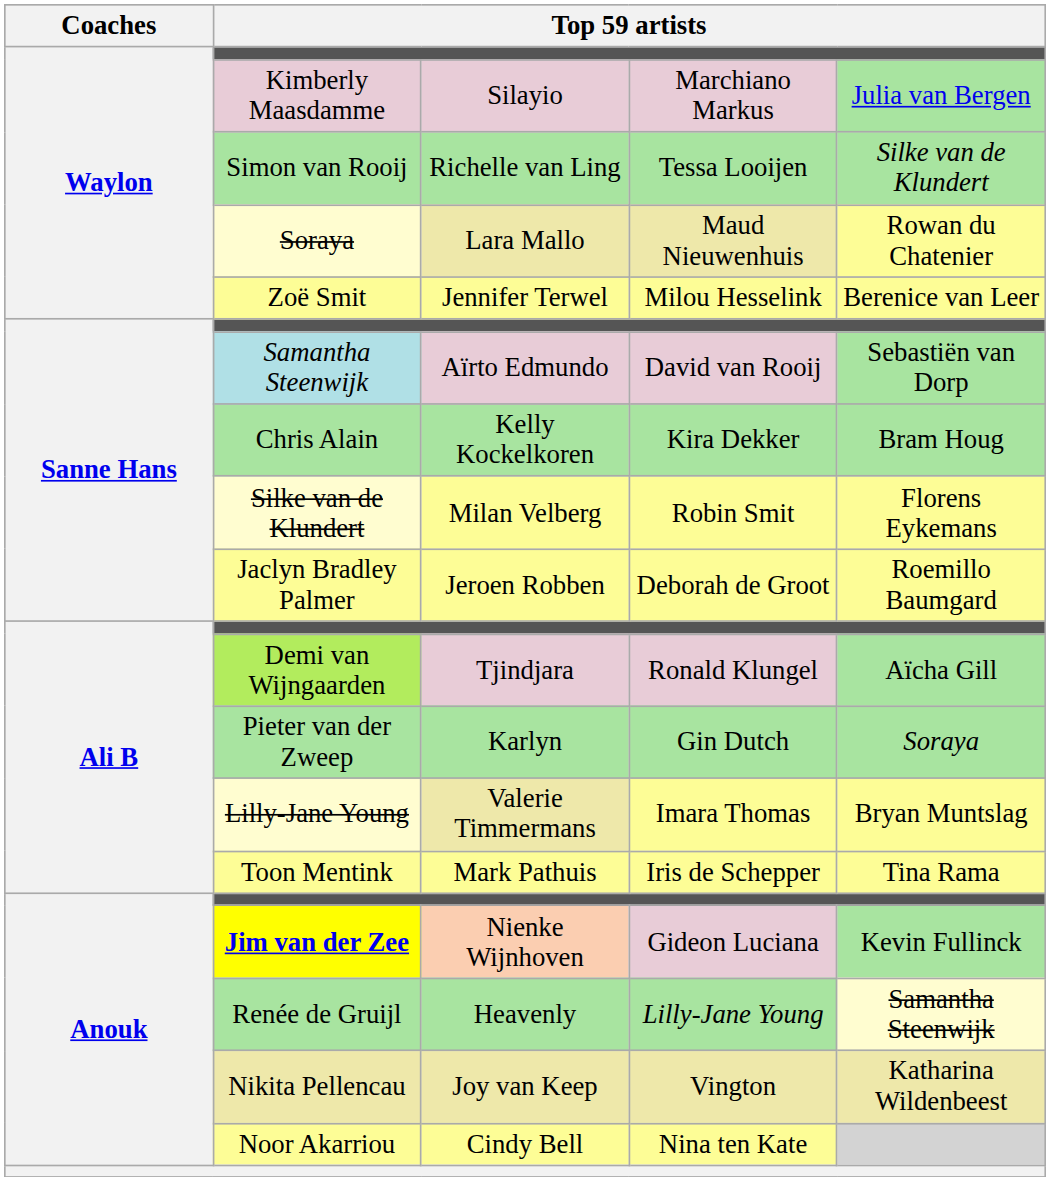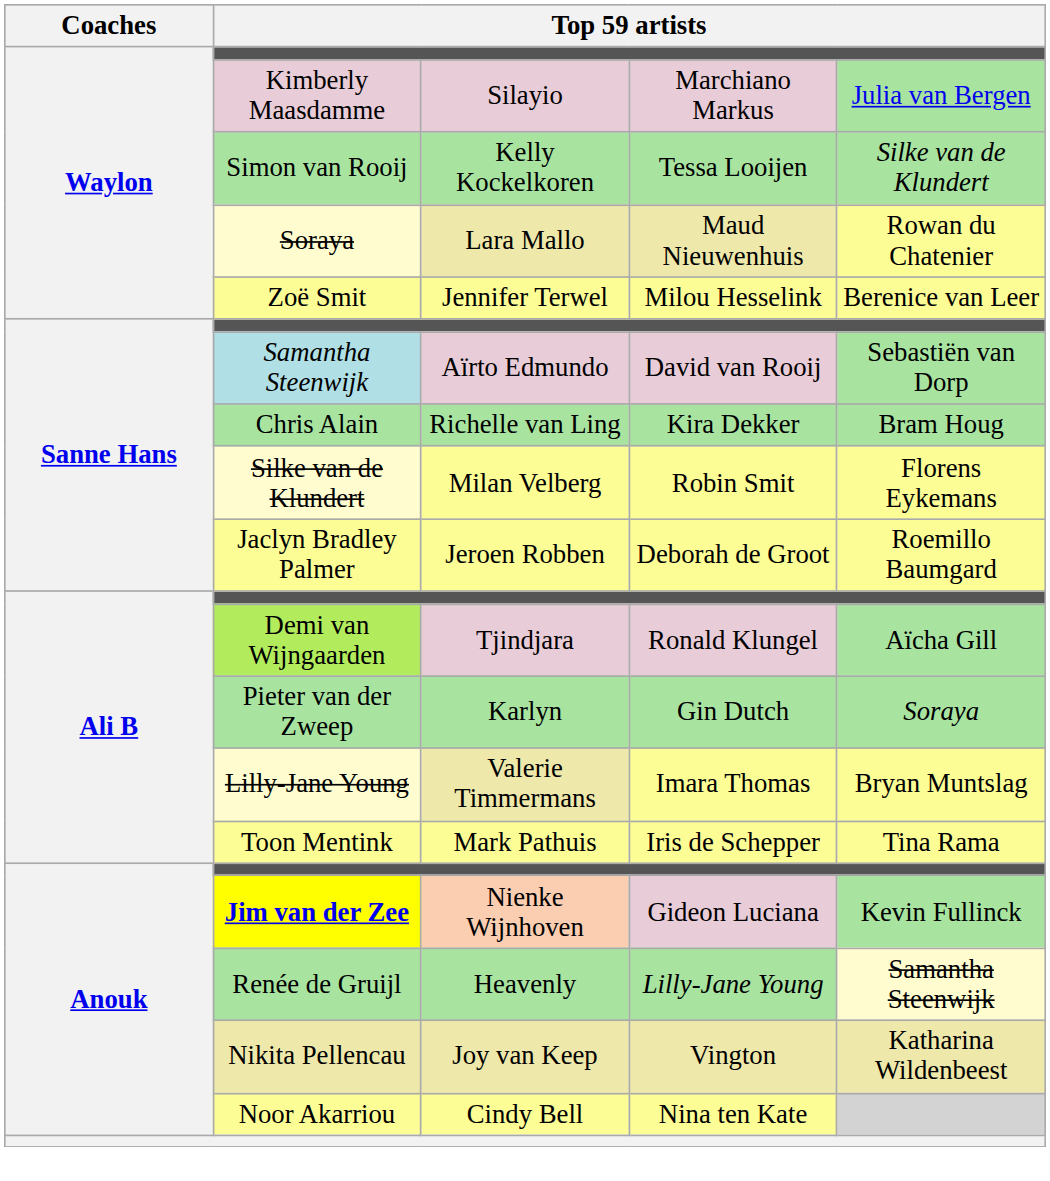 <table class="wikitable" style="text-align:center; width:100%">
 <tr>
 <th scope="col" style="width:20%">Coaches</th>
 <th colspan="9" style="width:80%">Top 59 artists</th>
 </tr>
 <tr>
 <th rowspan="5"><a href='#'>Waylon</a></th>
 <td colspan="5" style="background:#555"></td>
 </tr>
 <tr>
 <td style="background:#E8CCD7; width:20%">Kimberly Maasdamme</td>
 <td style="background:#E8CCD7; width:20%">Silayio</td>
 <td style="background:#E8CCD7; width:20%">Marchiano Markus</td>
 <td style="background:#A8E4A0; width:20%"><a href='#'>Julia van Bergen</a></td>
 </tr>
 <tr>
 <td style="background:#A8E4A0">Simon van Rooij</td>
-<td style="background:#A8E4A0">Richelle van Ling</td>
+<td style="background:#A8E4A0">Kelly Kockelkoren</td>
 <td style="background:#A8E4A0">Tessa Looijen</td>
 <td style="background:#A8E4A0"><em>Silke van de Klundert</em></td>
 </tr>
 <tr>
 <td style="background:#FFFDD0"><s>Soraya</s></td>
 <td style="background:palegoldenrod">Lara Mallo</td>
 <td style="background:palegoldenrod">Maud Nieuwenhuis</td>
 <td style="background:#fdfd96">Rowan du Chatenier</td>
 </tr>
 <tr>
 <td style="background:#fdfd96">Zoë Smit</td>
 <td style="background:#fdfd96">Jennifer Terwel</td>
 <td style="background:#fdfd96">Milou Hesselink</td>
 <td style="background:#fdfd96">Berenice van Leer</td>
 </tr>
 <tr>
 <th rowspan="5"><a href='#'>Sanne Hans</a></th>
 <td colspan="5" style="background:#555"></td>
 </tr>
 <tr>
 <td style="background:#B0E0E6"><em>Samantha Steenwijk</em></td>
 <td style="background:#E8CCD7">Aïrto Edmundo</td>
 <td style="background:#E8CCD7">David van Rooij</td>
 <td style="background:#A8E4A0">Sebastiën van Dorp</td>
 </tr>
 <tr>
 <td style="background:#A8E4A0">Chris Alain</td>
-<td style="background:#A8E4A0">Kelly Kockelkoren</td>
+<td style="background:#A8E4A0">Richelle van Ling</td>
 <td style="background:#A8E4A0">Kira Dekker</td>
 <td style="background:#A8E4A0">Bram Houg</td>
 </tr>
 <tr>
 <td style="background:#FFFDD0"><s>Silke van de Klundert</s></td>
 <td style="background:#fdfd96">Milan Velberg</td>
 <td style="background:#fdfd96">Robin Smit</td>
 <td style="background:#fdfd96">Florens Eykemans</td>
 </tr>
 <tr>
 <td style="background:#fdfd96">Jaclyn Bradley Palmer</td>
 <td style="background:#fdfd96">Jeroen Robben</td>
 <td style="background:#fdfd96">Deborah de Groot</td>
 <td style="background:#fdfd96">Roemillo Baumgard</td>
 </tr>
 <tr>
 <th rowspan="5"><a href='#'>Ali B</a></th>
 <td colspan="5" style="background:#555"></td>
 </tr>
 <tr>
 <td style="background:#B2EC5D">Demi van Wijngaarden</td>
 <td style="background:#E8CCD7">Tjindjara</td>
 <td style="background:#E8CCD7">Ronald Klungel</td>
 <td style="background:#A8E4A0">Aïcha Gill</td>
 </tr>
 <tr>
 <td style="background:#A8E4A0">Pieter van der Zweep</td>
 <td style="background:#A8E4A0">Karlyn</td>
 <td style="background:#A8E4A0">Gin Dutch</td>
 <td style="background:#A8E4A0"><em>Soraya</em></td>
 </tr>
 <tr>
 <td style="background:#FFFDD0"><s>Lilly-Jane Young</s></td>
 <td style="background:palegoldenrod">Valerie Timmermans</td>
 <td style="background:#fdfd96">Imara Thomas</td>
 <td style="background:#fdfd96">Bryan Muntslag</td>
 </tr>
 <tr>
 <td style="background:#fdfd96">Toon Mentink</td>
 <td style="background:#fdfd96">Mark Pathuis</td>
 <td style="background:#fdfd96">Iris de Schepper</td>
 <td style="background:#fdfd96">Tina Rama</td>
 </tr>
 <tr>
 <th rowspan="5"><a href='#'>Anouk</a></th>
 <td colspan="5" style="background:#555"></td>
 </tr>
 <tr>
 <td style="background:yellow"><strong><a href='#'>Jim van der Zee</a></strong></td>
 <td style="background:#FBCEB1">Nienke Wijnhoven</td>
 <td style="background:#E8CCD7">Gideon Luciana</td>
 <td style="background:#A8E4A0">Kevin Fullinck</td>
 </tr>
 <tr>
 <td style="background:#A8E4A0">Renée de Gruijl</td>
 <td style="background:#A8E4A0">Heavenly</td>
 <td style="background:#A8E4A0"><em>Lilly-Jane Young</em></td>
 <td style="background:#FFFDD0"><s>Samantha Steenwijk</s></td>
 </tr>
 <tr>
 <td style="background:palegoldenrod">Nikita Pellencau</td>
 <td style="background:palegoldenrod">Joy van Keep</td>
 <td style="background:palegoldenrod">Vington</td>
 <td style="background:palegoldenrod">Katharina Wildenbeest</td>
 </tr>
 <tr>
 <td style="background:#fdfd96">Noor Akarriou</td>
 <td style="background:#fdfd96">Cindy Bell</td>
 <td style="background:#fdfd96">Nina ten Kate</td>
 <td style="background:lightgrey"></td>
 </tr>
 <tr>
 <th style="font-size:90%; line-height:12px" colspan="7"><small></small></th>
 </tr>
 <tr>
 </tr>
 </table>
